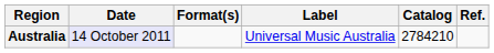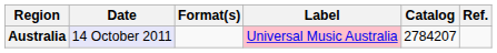 <table class="wikitable plainrowheaders">
 <tr>
 <th scope="col">Region</th>
 <th scope="col">Date</th>
 <th scope="col">Format(s)</th>
 <th scope="col">Label</th>
 <th scope="col">Catalog</th>
 <th scope="col">Ref.</th>
 </tr>
 <tr>
 <th scope="row">Australia</th>
 <td style="background: lavender;">14 October 2011</td>
 <td></td>
-<td><a href='#'>Universal Music Australia</a></td>
-<td>2784210</td>
+<td style="background: pink;"><a href='#'>Universal Music Australia</a></td>
+<td>2784207</td>
 <td style="text-align:center;"></td>
 </tr>
 </table>
